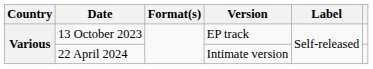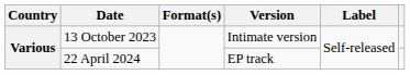 <table class="wikitable plainrowheaders">
 <tr>
 <th scope="col">Country</th>
 <th scope="col">Date</th>
 <th scope="col">Format(s)</th>
 <th scope="col">Version</th>
 <th scope="col">Label</th>
 <th scope="col"></th>
 </tr>
 <tr>
 <th scope="row" rowspan="2">Various</th>
 <td>13 October 2023</td>
 <td rowspan="2"></td>
-<td>EP track</td>
+<td>Intimate version</td>
 <td rowspan="2">Self-released</td>
 <td align="center"></td>
 </tr>
 <tr>
 <td>22 April 2024</td>
-<td>Intimate version</td>
+<td>EP track</td>
 <td align="center"></td>
 </tr>
 </table>
